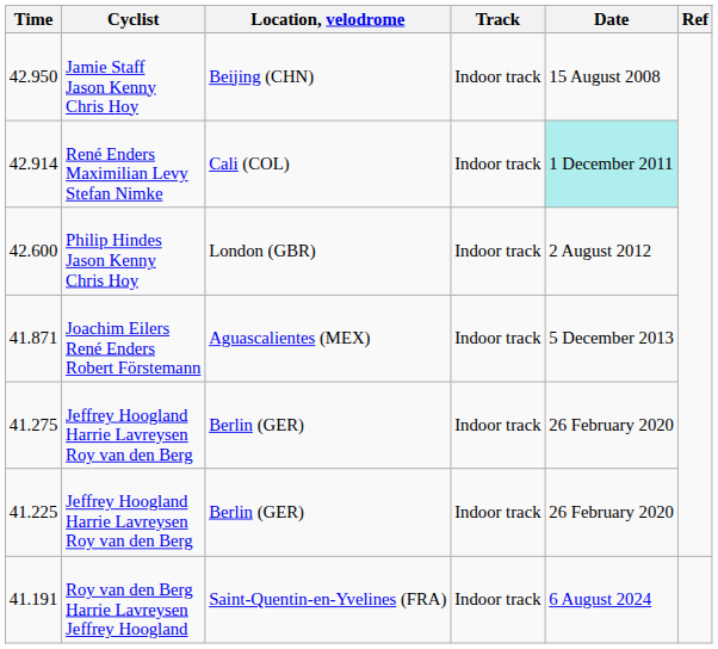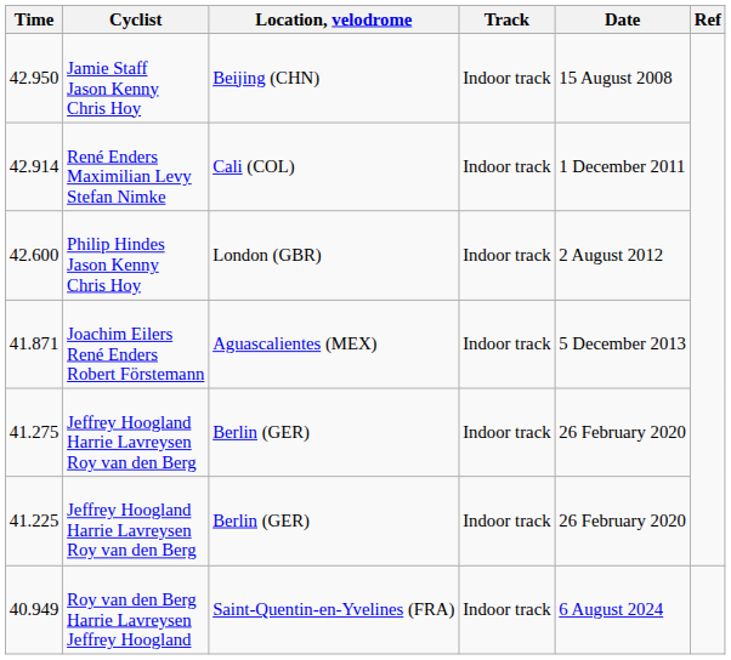 <table class="wikitable">
 <tr align="left">
 <th>Time</th>
 <th>Cyclist</th>
 <th>Location, <a href='#'>velodrome</a></th>
 <th>Track</th>
 <th>Date</th>
 <th>Ref</th>
 </tr>
 <tr>
 <td>42.950</td>
 <td><br><a href='#'>Jamie Staff</a><br><a href='#'>Jason Kenny</a><br><a href='#'>Chris Hoy</a></td>
 <td><a href='#'>Beijing</a> (CHN)</td>
 <td>Indoor track</td>
 <td>15 August 2008</td>
 </tr>
 <tr>
 <td>42.914</td>
 <td><br><a href='#'>René Enders</a><br><a href='#'>Maximilian Levy</a><br><a href='#'>Stefan Nimke</a></td>
 <td><a href='#'>Cali</a> (COL)</td>
 <td>Indoor track</td>
-<td style="background: paleturquoise;">1 December 2011</td>
+<td>1 December 2011</td>
 </tr>
 <tr>
 <td>42.600</td>
 <td><br><a href='#'>Philip Hindes</a><br><a href='#'>Jason Kenny</a><br><a href='#'>Chris Hoy</a></td>
 <td>London (GBR)</td>
 <td>Indoor track</td>
 <td>2 August 2012</td>
 </tr>
 <tr>
 <td>41.871</td>
 <td><br><a href='#'>Joachim Eilers</a><br><a href='#'>René Enders</a><br><a href='#'>Robert Förstemann</a></td>
 <td><a href='#'>Aguascalientes</a> (MEX)</td>
 <td>Indoor track</td>
 <td>5 December 2013</td>
 </tr>
 <tr>
 <td>41.275</td>
 <td><br><a href='#'>Jeffrey Hoogland</a><br><a href='#'>Harrie Lavreysen</a><br><a href='#'>Roy van den Berg</a></td>
 <td><a href='#'>Berlin</a> (GER)</td>
 <td>Indoor track</td>
 <td>26 February 2020</td>
 </tr>
 <tr>
 <td>41.225</td>
 <td><br><a href='#'>Jeffrey Hoogland</a><br><a href='#'>Harrie Lavreysen</a><br><a href='#'>Roy van den Berg</a></td>
 <td><a href='#'>Berlin</a> (GER)</td>
 <td>Indoor track</td>
 <td>26 February 2020</td>
 </tr>
 <tr>
-<td>41.191</td>
+<td>40.949</td>
 <td><br><a href='#'>Roy van den Berg</a><br><a href='#'>Harrie Lavreysen</a><br><a href='#'>Jeffrey Hoogland</a></td>
 <td><a href='#'>Saint-Quentin-en-Yvelines</a> (FRA)</td>
 <td>Indoor track</td>
 <td><a href='#'>6 August 2024</a></td>
 <td></td>
 </tr>
 </table>
